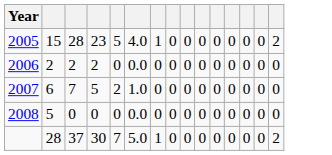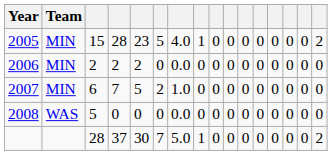 <table class="wikitable sortable">
 <tr>
 <th>Year</th>
+<th>Team</th>
 <th></th>
 <th></th>
 <th></th>
 <th></th>
 <th></th>
 <th></th>
 <th></th>
 <th></th>
 <th></th>
 <th></th>
 <th></th>
 <th></th>
 <th></th>
 <th></th>
 </tr>
 <tr>
 <td><a href='#'>2005</a></td>
+<td><a href='#'>MIN</a></td>
 <td>15</td>
 <td>28</td>
 <td>23</td>
 <td>5</td>
 <td>4.0</td>
 <td>1</td>
 <td>0</td>
 <td>0</td>
 <td>0</td>
 <td>0</td>
 <td>0</td>
 <td>0</td>
 <td>0</td>
 <td>2</td>
 </tr>
 <tr>
 <td><a href='#'>2006</a></td>
+<td><a href='#'>MIN</a></td>
 <td>2</td>
 <td>2</td>
 <td>2</td>
 <td>0</td>
 <td>0.0</td>
 <td>0</td>
 <td>0</td>
 <td>0</td>
 <td>0</td>
 <td>0</td>
 <td>0</td>
 <td>0</td>
 <td>0</td>
 <td>0</td>
 </tr>
 <tr>
 <td><a href='#'>2007</a></td>
+<td><a href='#'>MIN</a></td>
 <td>6</td>
 <td>7</td>
 <td>5</td>
 <td>2</td>
 <td>1.0</td>
 <td>0</td>
 <td>0</td>
 <td>0</td>
 <td>0</td>
 <td>0</td>
 <td>0</td>
 <td>0</td>
 <td>0</td>
 <td>0</td>
 </tr>
 <tr>
 <td><a href='#'>2008</a></td>
+<td><a href='#'>WAS</a></td>
 <td>5</td>
 <td>0</td>
 <td>0</td>
 <td>0</td>
 <td>0.0</td>
 <td>0</td>
 <td>0</td>
 <td>0</td>
 <td>0</td>
 <td>0</td>
 <td>0</td>
 <td>0</td>
 <td>0</td>
 <td>0</td>
 </tr>
 <tr class="sortbottom">
 <td></td>
+<td></td>
 <td>28</td>
 <td>37</td>
 <td>30</td>
 <td>7</td>
 <td>5.0</td>
 <td>1</td>
 <td>0</td>
 <td>0</td>
 <td>0</td>
 <td>0</td>
 <td>0</td>
 <td>0</td>
 <td>0</td>
 <td>2</td>
 </tr>
 </table>
